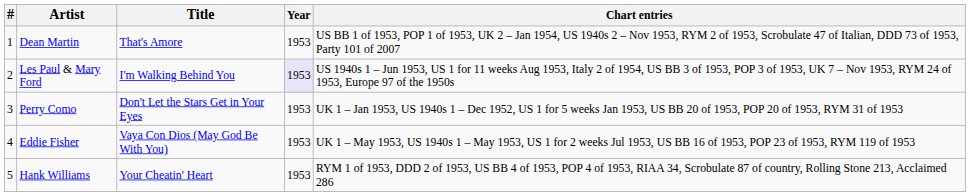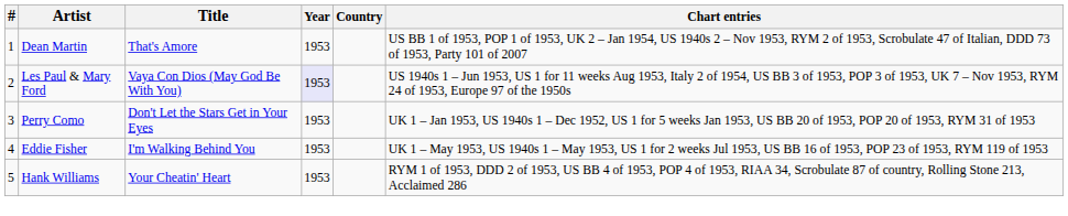 <table class="wikitable" style="font-size:95%;">
 <tr>
 <th><big>#</big></th>
 <th><big>Artist</big></th>
 <th><big>Title</big></th>
 <th>Year</th>
+<th>Country</th>
 <th>Chart entries</th>
 </tr>
 <tr>
 <td>1</td>
 <td><a href='#'>Dean Martin</a></td>
 <td><a href='#'>That's Amore</a></td>
 <td>1953</td>
+<td></td>
 <td>US BB 1 of 1953, POP 1 of 1953, UK 2 – Jan 1954, US 1940s 2 – Nov 1953, RYM 2 of 1953, Scrobulate 47 of Italian, DDD 73 of 1953, Party 101 of 2007</td>
 </tr>
 <tr>
 <td>2</td>
 <td><a href='#'>Les Paul</a> & <a href='#'>Mary Ford</a></td>
-<td><a href='#'>I'm Walking Behind You</a></td>
+<td><a href='#'>Vaya Con Dios (May God Be With You)</a></td>
 <td style="background: lavender;">1953</td>
+<td></td>
 <td>US 1940s 1 – Jun 1953, US 1 for 11 weeks Aug 1953, Italy 2 of 1954, US BB 3 of 1953, POP 3 of 1953, UK 7 – Nov 1953, RYM 24 of 1953, Europe 97 of the 1950s</td>
 </tr>
 <tr>
 <td>3</td>
 <td><a href='#'>Perry Como</a></td>
 <td><a href='#'>Don't Let the Stars Get in Your Eyes</a></td>
 <td>1953</td>
+<td></td>
 <td>UK 1 – Jan 1953, US 1940s 1 – Dec 1952, US 1 for 5 weeks Jan 1953, US BB 20 of 1953, POP 20 of 1953, RYM 31 of 1953</td>
 </tr>
 <tr>
 <td>4</td>
 <td><a href='#'>Eddie Fisher</a></td>
-<td><a href='#'>Vaya Con Dios (May God Be With You)</a></td>
+<td><a href='#'>I'm Walking Behind You</a></td>
 <td>1953</td>
+<td></td>
 <td>UK 1 – May 1953, US 1940s 1 – May 1953, US 1 for 2 weeks Jul 1953, US BB 16 of 1953, POP 23 of 1953, RYM 119 of 1953</td>
 </tr>
 <tr>
 <td>5</td>
 <td><a href='#'>Hank Williams</a></td>
 <td><a href='#'>Your Cheatin' Heart</a></td>
 <td>1953</td>
+<td></td>
 <td>RYM 1 of 1953, DDD 2 of 1953, US BB 4 of 1953, POP 4 of 1953, RIAA 34, Scrobulate 87 of country, Rolling Stone 213, Acclaimed 286</td>
 </tr>
 </table>
